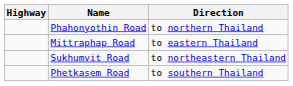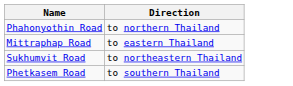 <table class="wikitable">
 <tr>
-<th>Highway</th>
 <th>Name</th>
 <th>Direction</th>
 </tr>
 <tr>
-<td></td>
 <td><a href='#'>Phahonyothin Road</a></td>
 <td>to <a href='#'>northern Thailand</a></td>
 </tr>
 <tr>
-<td></td>
 <td><a href='#'>Mittraphap Road</a></td>
 <td>to <a href='#'>eastern Thailand</a></td>
 </tr>
 <tr>
-<td></td>
 <td><a href='#'>Sukhumvit Road</a></td>
 <td>to <a href='#'>northeastern Thailand</a></td>
 </tr>
 <tr>
-<td></td>
 <td><a href='#'>Phetkasem Road</a></td>
 <td>to <a href='#'>southern Thailand</a></td>
 </tr>
 </table>
